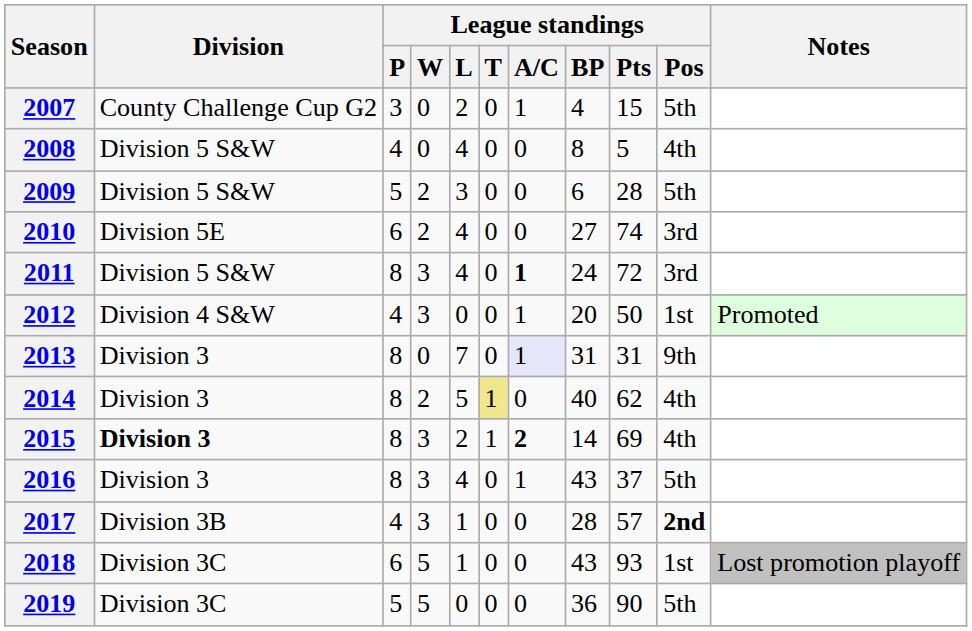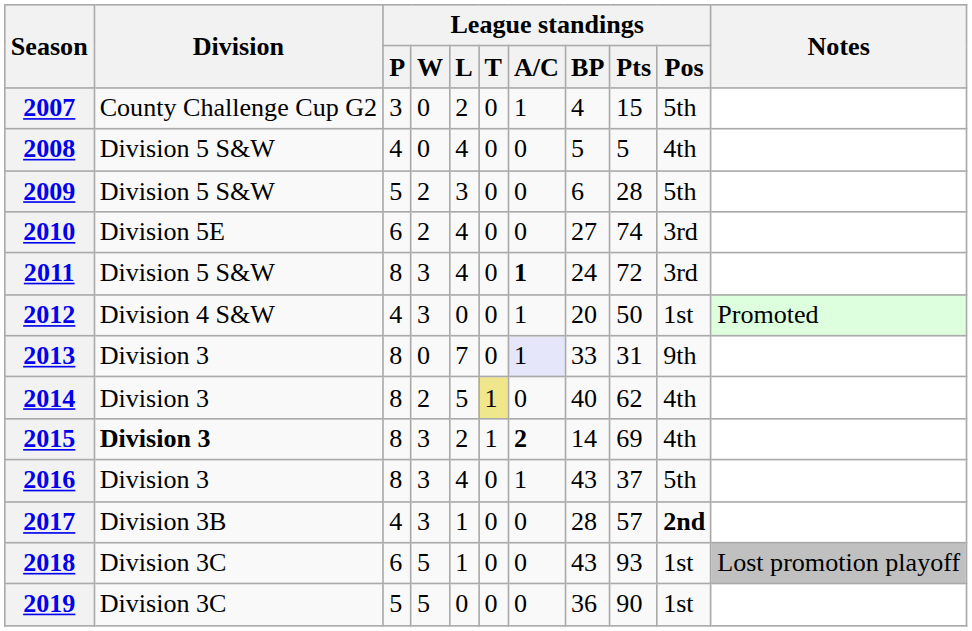 <table class="wikitable sortable">
 <tr>
 <th scope="col" rowspan="2">Season</th>
 <th scope="col" rowspan="2">Division</th>
 <th scope="col" colspan="8">League standings</th>
 <th scope="col" rowspan="2">Notes</th>
 </tr>
 <tr>
 <th scope="col">P</th>
 <th scope="col">W</th>
 <th scope="col">L</th>
 <th scope="col">T</th>
 <th scope="col">A/C</th>
 <th scope="col">BP</th>
 <th scope="col">Pts</th>
 <th scope="col">Pos</th>
 </tr>
 <tr>
 <th scope="row"><a href='#'>2007</a></th>
 <td>County Challenge Cup G2</td>
 <td>3</td>
 <td>0</td>
 <td>2</td>
 <td>0</td>
 <td>1</td>
 <td>4</td>
 <td>15</td>
 <td>5th</td>
 <td style="background: white;"></td>
 </tr>
 <tr>
 <th scope="row"><a href='#'>2008</a></th>
 <td>Division 5 S&W</td>
 <td>4</td>
 <td>0</td>
 <td>4</td>
 <td>0</td>
 <td>0</td>
-<td>8</td>
+<td>5</td>
 <td>5</td>
 <td>4th</td>
 <td style="background: white;"></td>
 </tr>
 <tr>
 <th scope="row"><a href='#'>2009</a></th>
 <td>Division 5 S&W</td>
 <td>5</td>
 <td>2</td>
 <td>3</td>
 <td>0</td>
 <td>0</td>
 <td>6</td>
 <td>28</td>
 <td>5th</td>
 <td style="background: white;"></td>
 </tr>
 <tr>
 <th scope="row"><a href='#'>2010</a></th>
 <td>Division 5E</td>
 <td>6</td>
 <td>2</td>
 <td>4</td>
 <td>0</td>
 <td>0</td>
 <td>27</td>
 <td>74</td>
 <td>3rd</td>
 <td style="background: white;"></td>
 </tr>
 <tr>
 <th scope="row"><a href='#'>2011</a></th>
 <td>Division 5 S&W</td>
 <td>8</td>
 <td>3</td>
 <td>4</td>
 <td>0</td>
 <td><strong>1</strong></td>
 <td>24</td>
 <td>72</td>
 <td>3rd</td>
 <td style="background: white;"></td>
 </tr>
 <tr>
 <th scope="row"><a href='#'>2012</a></th>
 <td>Division 4 S&W</td>
 <td>4</td>
 <td>3</td>
 <td>0</td>
 <td>0</td>
 <td>1</td>
 <td>20</td>
 <td>50</td>
 <td>1st</td>
 <td style="background: #dfd;">Promoted</td>
 </tr>
 <tr>
 <th scope="row"><a href='#'>2013</a></th>
 <td>Division 3</td>
 <td>8</td>
 <td>0</td>
 <td>7</td>
 <td>0</td>
 <td style="background: lavender;">1</td>
-<td>31</td>
+<td>33</td>
 <td>31</td>
 <td>9th</td>
 <td style="background: white;"></td>
 </tr>
 <tr>
 <th scope="row"><a href='#'>2014</a></th>
 <td>Division 3</td>
 <td>8</td>
 <td>2</td>
 <td>5</td>
 <td style="background: khaki;">1</td>
 <td>0</td>
 <td>40</td>
 <td>62</td>
 <td>4th</td>
 <td style="background: white;"></td>
 </tr>
 <tr>
 <th scope="row"><a href='#'>2015</a></th>
 <td><strong>Division 3</strong></td>
 <td>8</td>
 <td>3</td>
 <td>2</td>
 <td>1</td>
 <td><strong>2</strong></td>
 <td>14</td>
 <td>69</td>
 <td>4th</td>
 <td style="background: white;"></td>
 </tr>
 <tr>
 <th scope="row"><a href='#'>2016</a></th>
 <td>Division 3</td>
 <td>8</td>
 <td>3</td>
 <td>4</td>
 <td>0</td>
 <td>1</td>
 <td>43</td>
 <td>37</td>
 <td>5th</td>
 <td style="background: white;"></td>
 </tr>
 <tr>
 <th scope="row"><a href='#'>2017</a></th>
 <td>Division 3B</td>
 <td>4</td>
 <td>3</td>
 <td>1</td>
 <td>0</td>
 <td>0</td>
 <td>28</td>
 <td>57</td>
 <td><strong>2nd</strong></td>
 <td style="background: white;"></td>
 </tr>
 <tr>
 <th scope="row"><a href='#'>2018</a></th>
 <td>Division 3C</td>
 <td>6</td>
 <td>5</td>
 <td>1</td>
 <td>0</td>
 <td>0</td>
 <td>43</td>
 <td>93</td>
 <td>1st</td>
 <td style="background: silver;">Lost promotion playoff</td>
 </tr>
 <tr>
 <th scope="row"><a href='#'>2019</a></th>
 <td>Division 3C</td>
 <td>5</td>
 <td>5</td>
 <td>0</td>
 <td>0</td>
 <td>0</td>
 <td>36</td>
 <td>90</td>
-<td>5th</td>
+<td>1st</td>
 <td style="background: white;"></td>
 </tr>
 </table>
